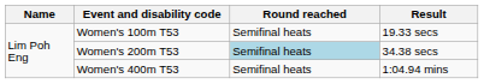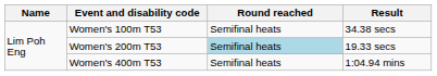 <table class="wikitable sortable"  style="font-size:95%; margin-left: auto; margin-right: auto; border: none;">
 <tr>
 <th scope="col" style="width: 100px;">Name</th>
 <th scope="col" style="width: 250px;">Event and disability code</th>
 <th scope="col" style="width: 240px;">Round reached</th>
 <th scope="col" style="width: 150px;">Result</th>
 </tr>
 <tr>
 <td rowspan="3">Lim Poh Eng</td>
 <td>Women's 100m T53</td>
 <td>Semifinal heats</td>
-<td>19.33 secs </td>
+<td>34.38 secs </td>
 </tr>
 <tr>
 <td>Women's 200m T53</td>
 <td style="background: lightblue;">Semifinal heats</td>
-<td>34.38 secs </td>
+<td>19.33 secs </td>
 </tr>
 <tr>
 <td>Women's 400m T53</td>
 <td>Semifinal heats</td>
 <td>1:04.94 mins </td>
 </tr>
 </table>
